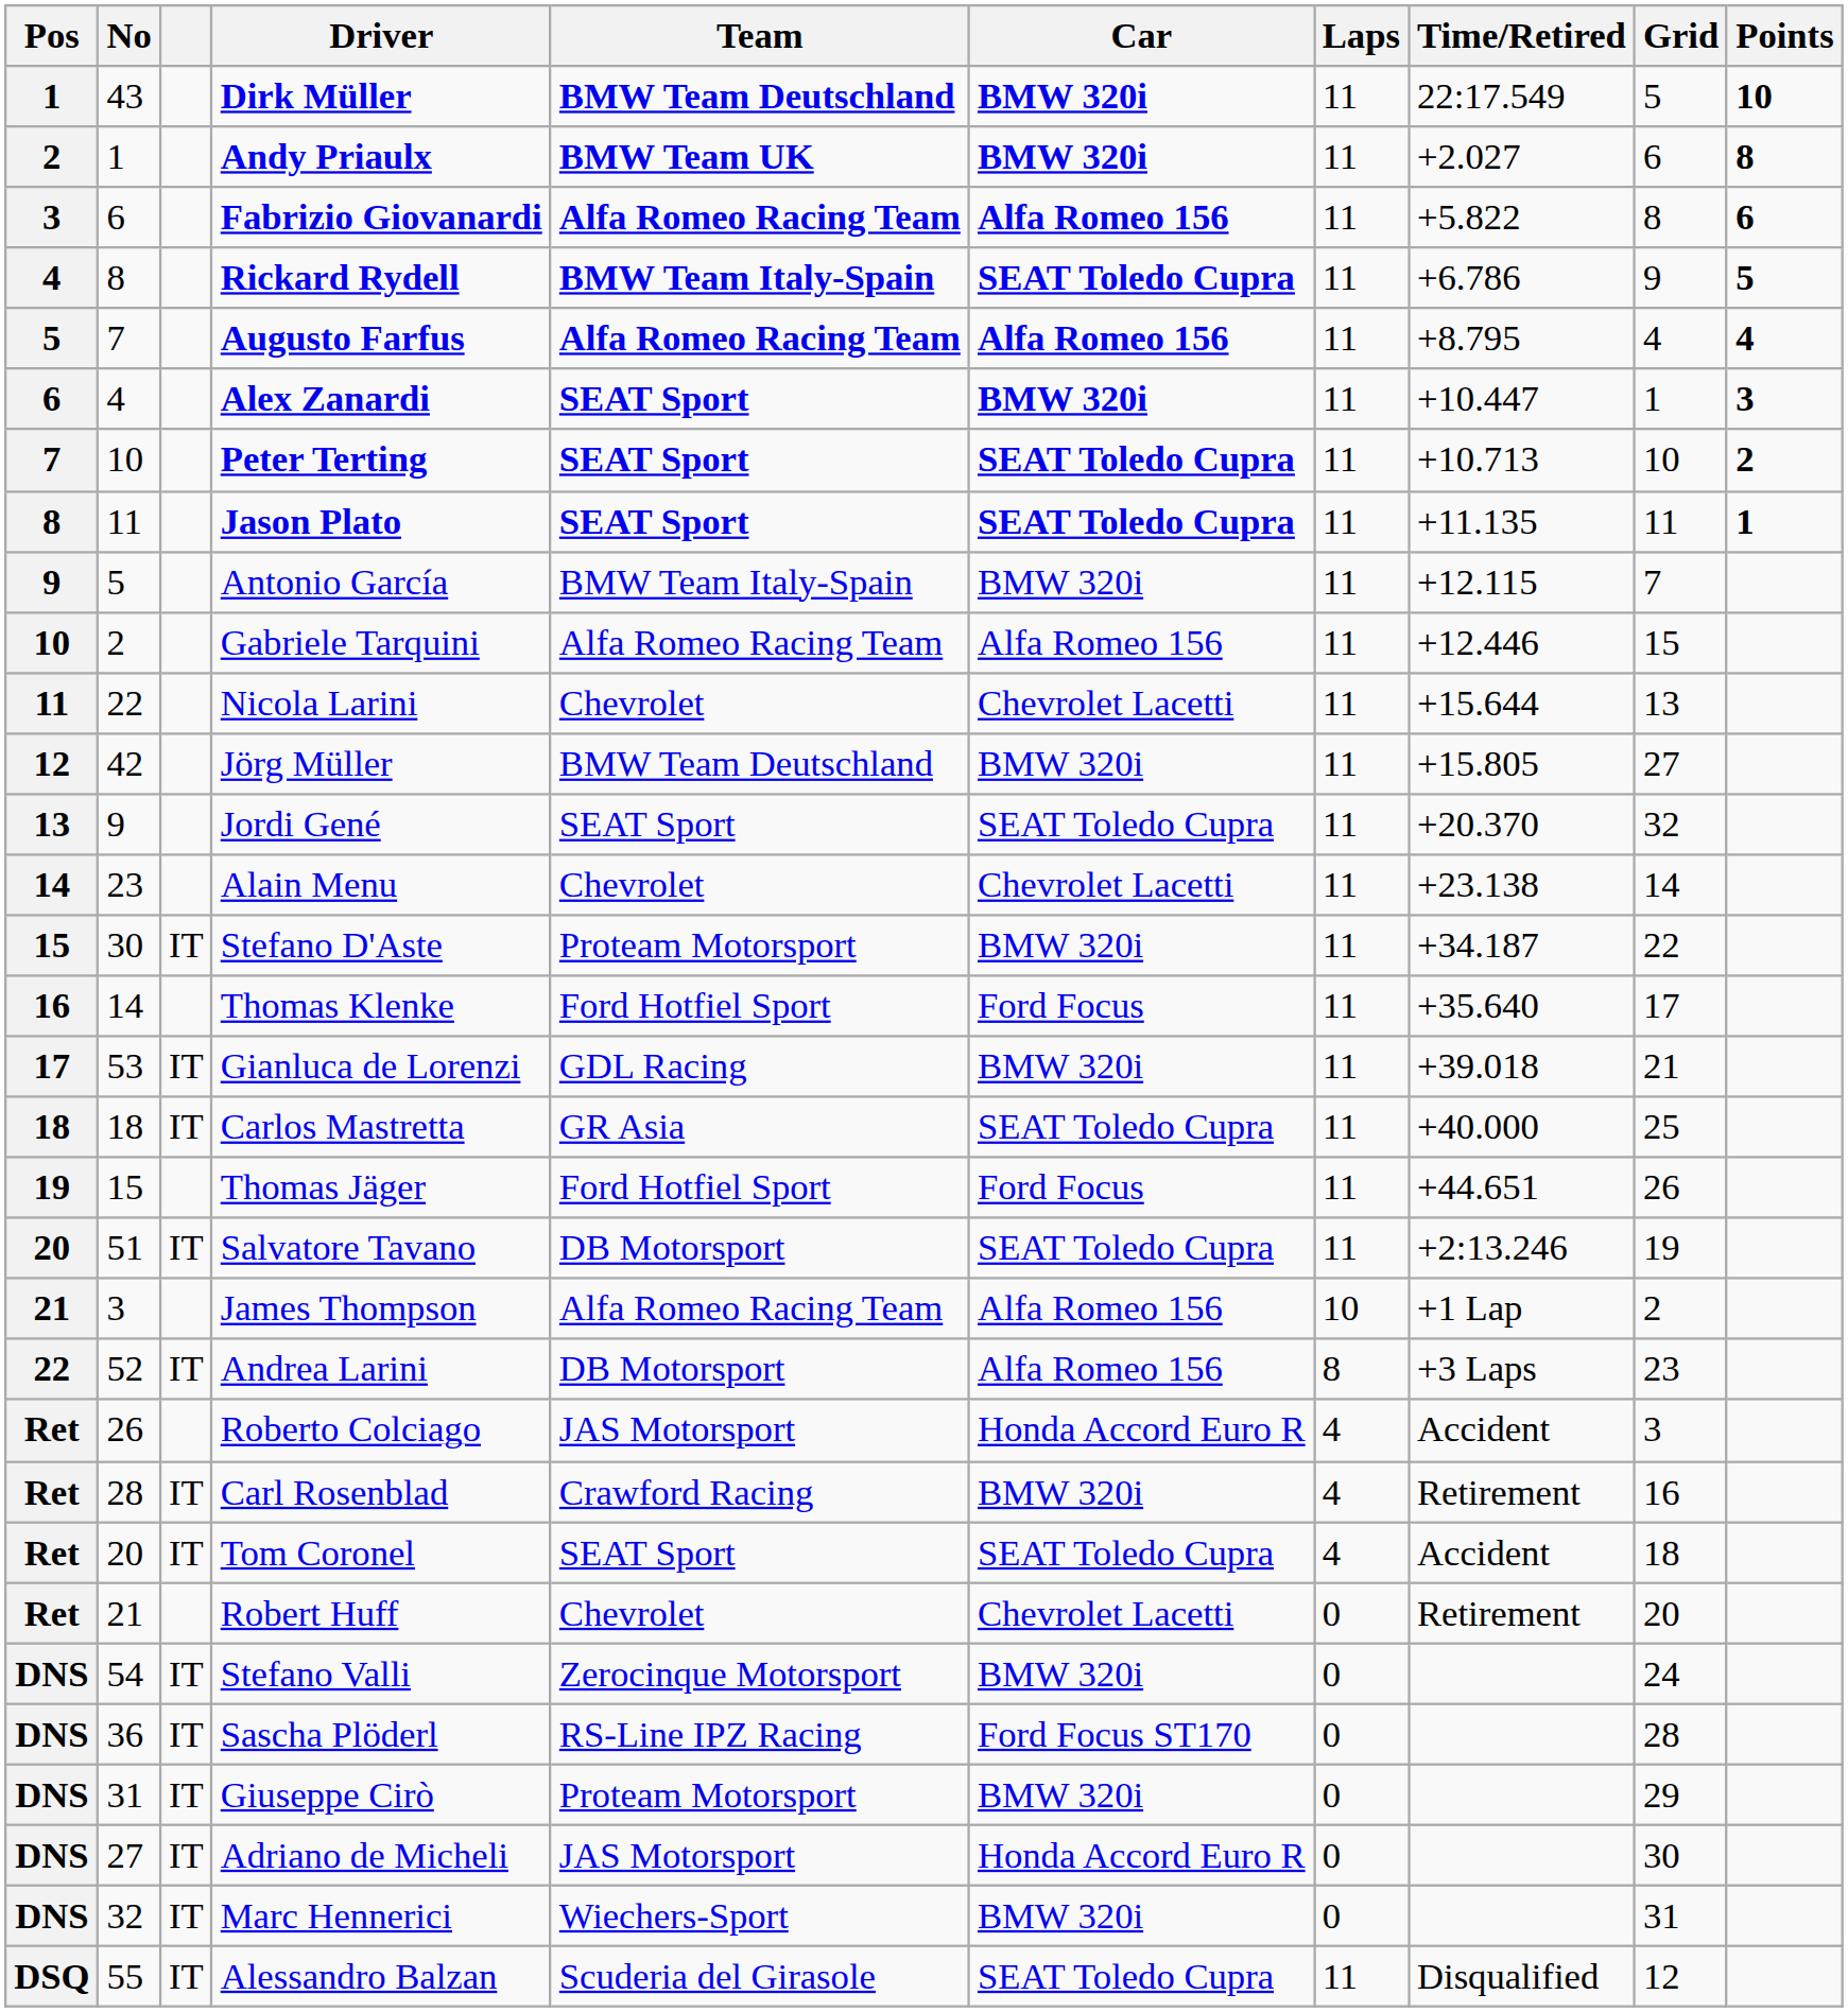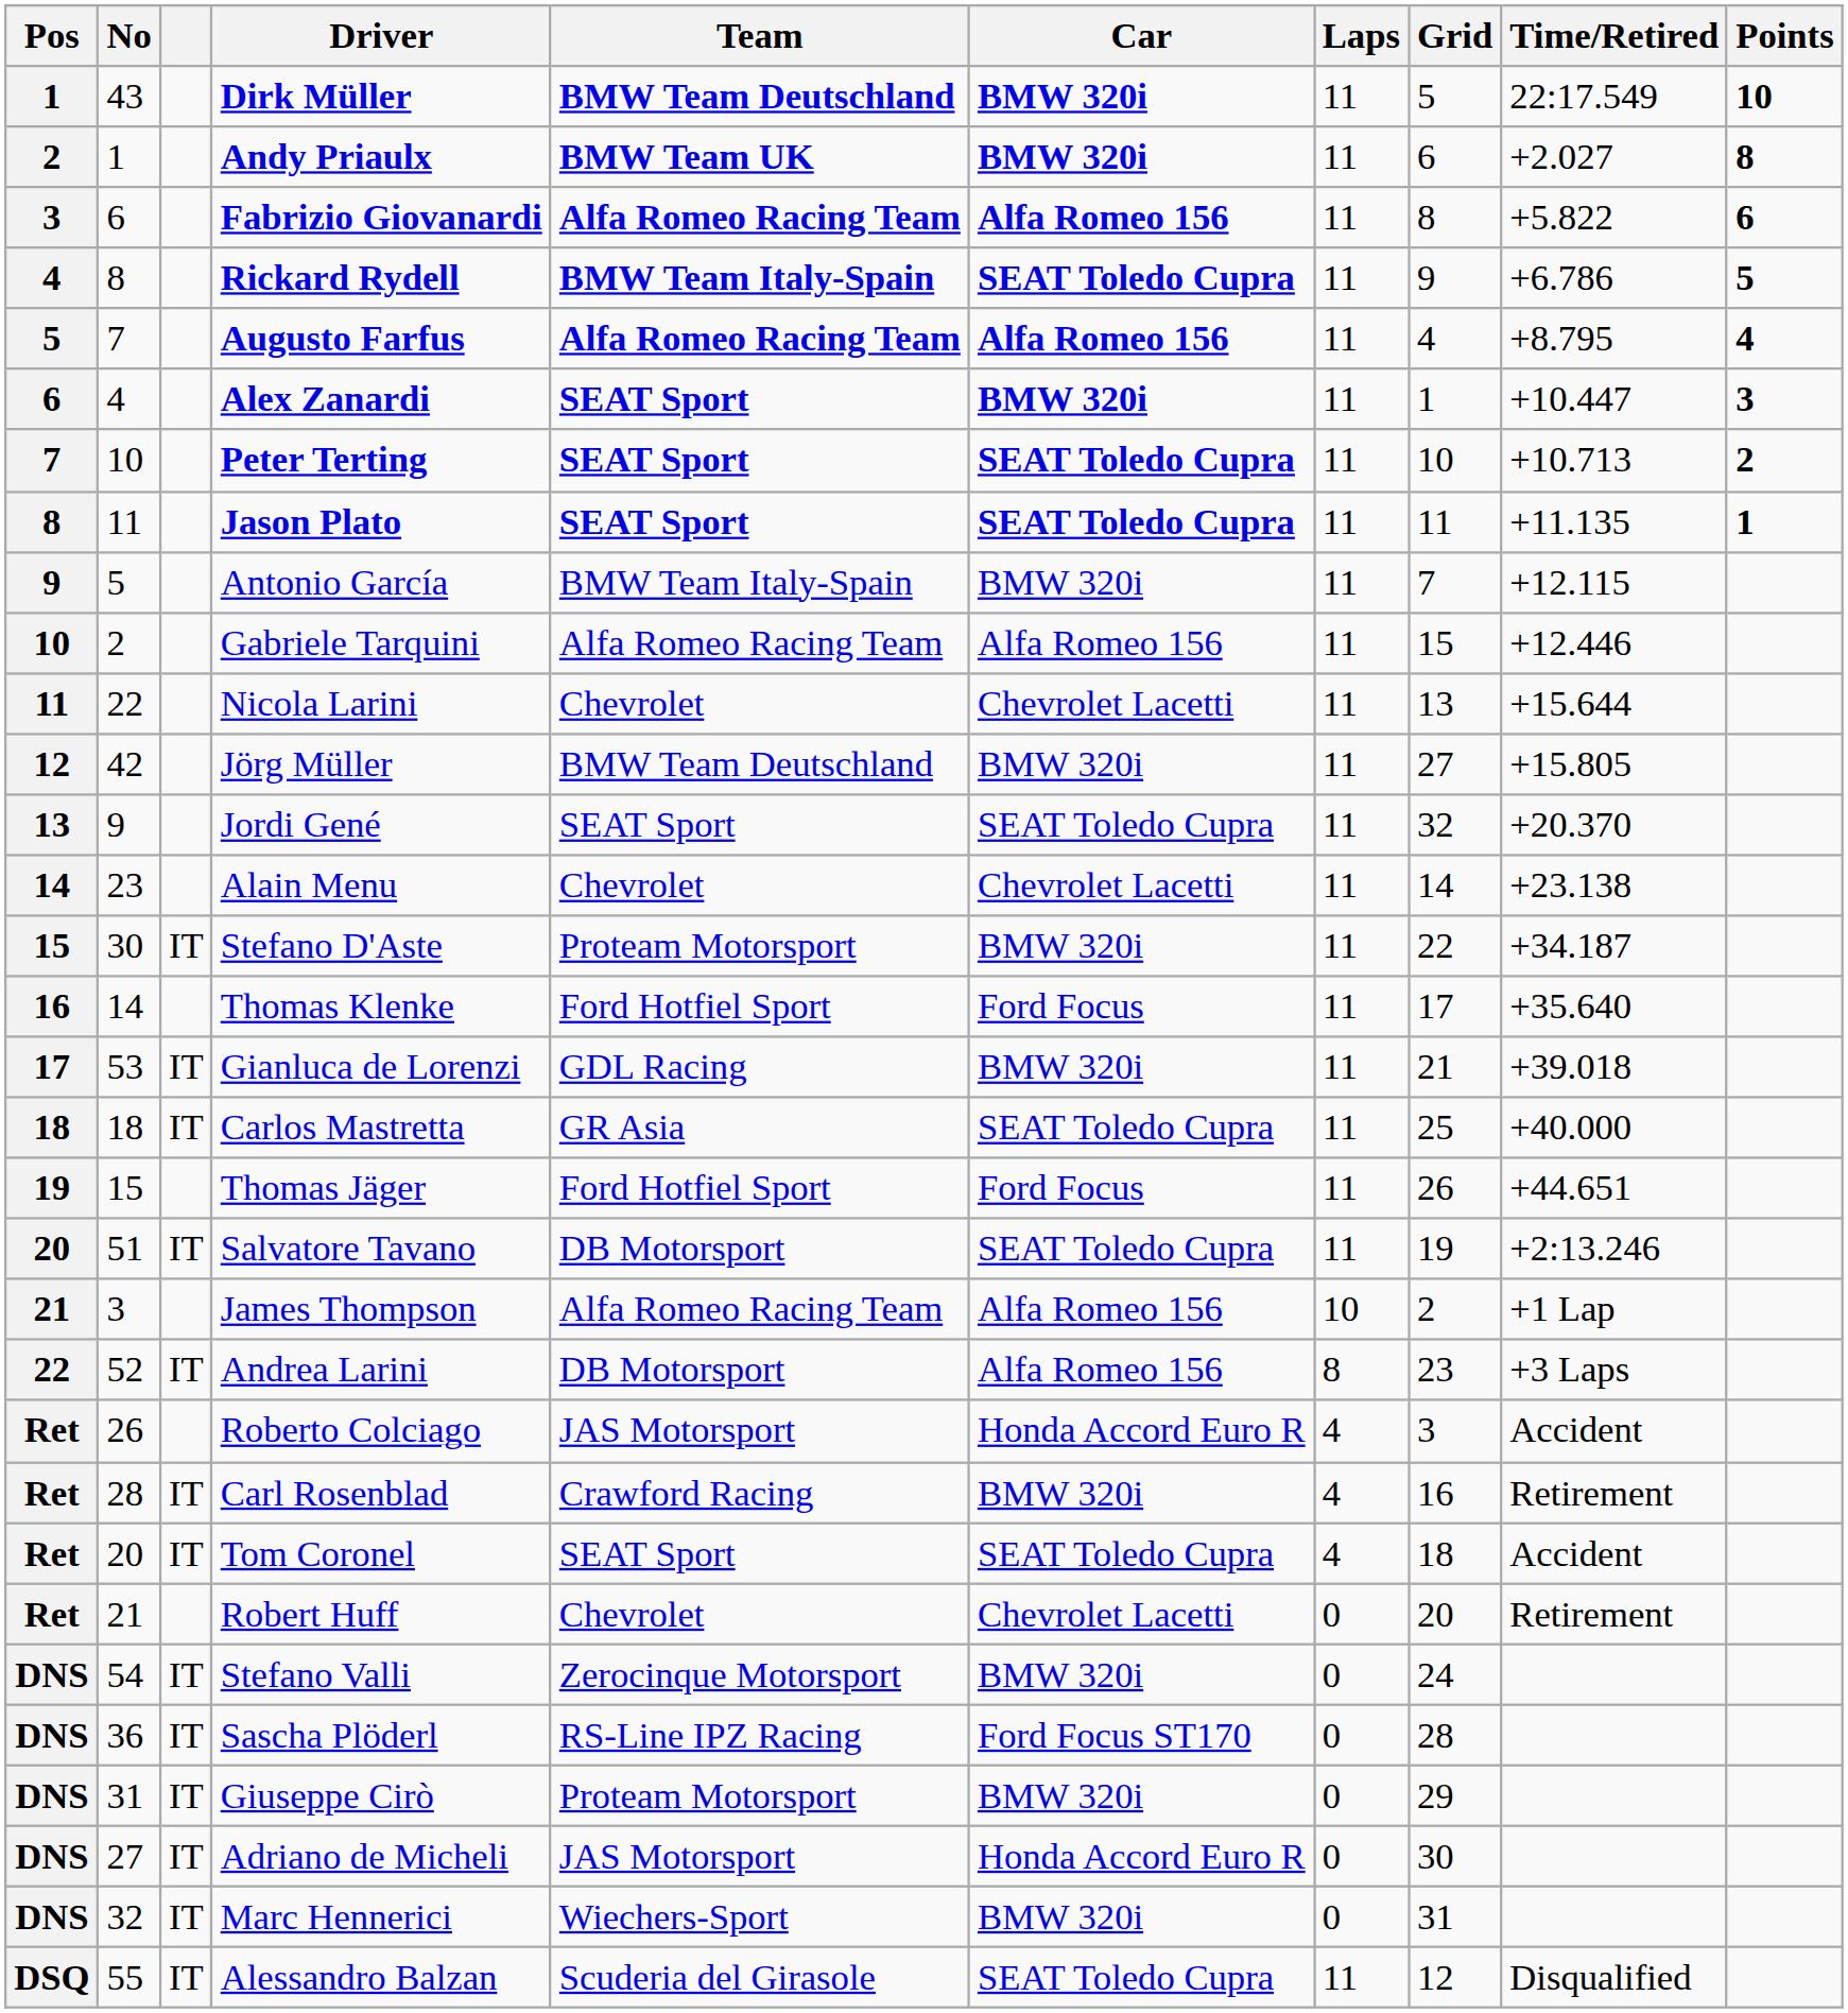 <table class="wikitable" style="font-size: 95%">
 <tr>
 <th>Pos</th>
 <th>No</th>
 <th></th>
 <th>Driver</th>
 <th>Team</th>
 <th>Car</th>
 <th>Laps</th>
+<th>Grid</th>
 <th>Time/Retired</th>
-<th>Grid</th>
 <th>Points</th>
 </tr>
 <tr>
 <th>1</th>
 <td>43</td>
 <td></td>
 <td> <strong><a href='#'>Dirk Müller</a></strong></td>
 <td><strong><a href='#'>BMW Team Deutschland</a></strong></td>
 <td><strong><a href='#'>BMW 320i</a></strong></td>
 <td>11</td>
+<td>5</td>
 <td>22:17.549</td>
-<td>5</td>
 <td><strong>10</strong></td>
 </tr>
 <tr>
 <th>2</th>
 <td>1</td>
 <td></td>
 <td> <strong><a href='#'>Andy Priaulx</a></strong></td>
 <td><strong><a href='#'>BMW Team UK</a></strong></td>
 <td><strong><a href='#'>BMW 320i</a></strong></td>
 <td>11</td>
+<td>6</td>
 <td>+2.027</td>
-<td>6</td>
 <td><strong>8</strong></td>
 </tr>
 <tr>
 <th>3</th>
 <td>6</td>
 <td></td>
 <td> <strong><a href='#'>Fabrizio Giovanardi</a></strong></td>
 <td><strong><a href='#'>Alfa Romeo Racing Team</a></strong></td>
 <td><strong><a href='#'>Alfa Romeo 156</a></strong></td>
 <td>11</td>
+<td>8</td>
 <td>+5.822</td>
-<td>8</td>
 <td><strong>6</strong></td>
 </tr>
 <tr>
 <th>4</th>
 <td>8</td>
 <td></td>
 <td> <strong><a href='#'>Rickard Rydell</a></strong></td>
 <td><strong><a href='#'>BMW Team Italy-Spain</a></strong></td>
 <td><strong><a href='#'>SEAT Toledo Cupra</a></strong></td>
 <td>11</td>
+<td>9</td>
 <td>+6.786</td>
-<td>9</td>
 <td><strong>5</strong></td>
 </tr>
 <tr>
 <th>5</th>
 <td>7</td>
 <td></td>
 <td> <strong><a href='#'>Augusto Farfus</a></strong></td>
 <td><strong><a href='#'>Alfa Romeo Racing Team</a></strong></td>
 <td><strong><a href='#'>Alfa Romeo 156</a></strong></td>
 <td>11</td>
+<td>4</td>
 <td>+8.795</td>
-<td>4</td>
 <td><strong>4</strong></td>
 </tr>
 <tr>
 <th>6</th>
 <td>4</td>
 <td></td>
 <td> <strong><a href='#'>Alex Zanardi</a></strong></td>
 <td><strong><a href='#'>SEAT Sport</a></strong></td>
 <td><strong><a href='#'>BMW 320i</a></strong></td>
 <td>11</td>
+<td>1</td>
 <td>+10.447</td>
-<td>1</td>
 <td><strong>3</strong></td>
 </tr>
 <tr>
 <th>7</th>
 <td>10</td>
 <td></td>
 <td> <strong><a href='#'>Peter Terting</a></strong></td>
 <td><strong><a href='#'>SEAT Sport</a></strong></td>
 <td><strong><a href='#'>SEAT Toledo Cupra</a></strong></td>
 <td>11</td>
+<td>10</td>
 <td>+10.713</td>
-<td>10</td>
 <td><strong>2</strong></td>
 </tr>
 <tr>
 <th>8</th>
 <td>11</td>
 <td></td>
 <td> <strong><a href='#'>Jason Plato</a></strong></td>
 <td><strong><a href='#'>SEAT Sport</a></strong></td>
 <td><strong><a href='#'>SEAT Toledo Cupra</a></strong></td>
 <td>11</td>
+<td>11</td>
 <td>+11.135</td>
-<td>11</td>
 <td><strong>1</strong></td>
 </tr>
 <tr>
 <th>9</th>
 <td>5</td>
 <td></td>
 <td> <a href='#'>Antonio García</a></td>
 <td><a href='#'>BMW Team Italy-Spain</a></td>
 <td><a href='#'>BMW 320i</a></td>
 <td>11</td>
+<td>7</td>
 <td>+12.115</td>
-<td>7</td>
 <td></td>
 </tr>
 <tr>
 <th>10</th>
 <td>2</td>
 <td></td>
 <td> <a href='#'>Gabriele Tarquini</a></td>
 <td><a href='#'>Alfa Romeo Racing Team</a></td>
 <td><a href='#'>Alfa Romeo 156</a></td>
 <td>11</td>
+<td>15</td>
 <td>+12.446</td>
-<td>15</td>
 <td></td>
 </tr>
 <tr>
 <th>11</th>
 <td>22</td>
 <td></td>
 <td> <a href='#'>Nicola Larini</a></td>
 <td><a href='#'>Chevrolet</a></td>
 <td><a href='#'>Chevrolet Lacetti</a></td>
 <td>11</td>
+<td>13</td>
 <td>+15.644</td>
-<td>13</td>
 <td></td>
 </tr>
 <tr>
 <th>12</th>
 <td>42</td>
 <td></td>
 <td> <a href='#'>Jörg Müller</a></td>
 <td><a href='#'>BMW Team Deutschland</a></td>
 <td><a href='#'>BMW 320i</a></td>
 <td>11</td>
+<td>27</td>
 <td>+15.805</td>
-<td>27</td>
 <td></td>
 </tr>
 <tr>
 <th>13</th>
 <td>9</td>
 <td></td>
 <td> <a href='#'>Jordi Gené</a></td>
 <td><a href='#'>SEAT Sport</a></td>
 <td><a href='#'>SEAT Toledo Cupra</a></td>
 <td>11</td>
+<td>32</td>
 <td>+20.370</td>
-<td>32</td>
 <td></td>
 </tr>
 <tr>
 <th>14</th>
 <td>23</td>
 <td></td>
 <td> <a href='#'>Alain Menu</a></td>
 <td><a href='#'>Chevrolet</a></td>
 <td><a href='#'>Chevrolet Lacetti</a></td>
 <td>11</td>
+<td>14</td>
 <td>+23.138</td>
-<td>14</td>
 <td></td>
 </tr>
 <tr>
 <th>15</th>
 <td>30</td>
 <td>IT</td>
 <td> <a href='#'>Stefano D'Aste</a></td>
 <td><a href='#'>Proteam Motorsport</a></td>
 <td><a href='#'>BMW 320i</a></td>
 <td>11</td>
+<td>22</td>
 <td>+34.187</td>
-<td>22</td>
 <td></td>
 </tr>
 <tr>
 <th>16</th>
 <td>14</td>
 <td></td>
 <td> <a href='#'>Thomas Klenke</a></td>
 <td><a href='#'>Ford Hotfiel Sport</a></td>
 <td><a href='#'>Ford Focus</a></td>
 <td>11</td>
+<td>17</td>
 <td>+35.640</td>
-<td>17</td>
 <td></td>
 </tr>
 <tr>
 <th>17</th>
 <td>53</td>
 <td>IT</td>
 <td> <a href='#'>Gianluca de Lorenzi</a></td>
 <td><a href='#'>GDL Racing</a></td>
 <td><a href='#'>BMW 320i</a></td>
 <td>11</td>
+<td>21</td>
 <td>+39.018</td>
-<td>21</td>
 <td></td>
 </tr>
 <tr>
 <th>18</th>
 <td>18</td>
 <td>IT</td>
 <td> <a href='#'>Carlos Mastretta</a></td>
 <td><a href='#'>GR Asia</a></td>
 <td><a href='#'>SEAT Toledo Cupra</a></td>
 <td>11</td>
+<td>25</td>
 <td>+40.000</td>
-<td>25</td>
 <td></td>
 </tr>
 <tr>
 <th>19</th>
 <td>15</td>
 <td></td>
 <td> <a href='#'>Thomas Jäger</a></td>
 <td><a href='#'>Ford Hotfiel Sport</a></td>
 <td><a href='#'>Ford Focus</a></td>
 <td>11</td>
+<td>26</td>
 <td>+44.651</td>
-<td>26</td>
 <td></td>
 </tr>
 <tr>
 <th>20</th>
 <td>51</td>
 <td>IT</td>
 <td> <a href='#'>Salvatore Tavano</a></td>
 <td><a href='#'>DB Motorsport</a></td>
 <td><a href='#'>SEAT Toledo Cupra</a></td>
 <td>11</td>
+<td>19</td>
 <td>+2:13.246</td>
-<td>19</td>
 <td></td>
 </tr>
 <tr>
 <th>21</th>
 <td>3</td>
 <td></td>
 <td> <a href='#'>James Thompson</a></td>
 <td><a href='#'>Alfa Romeo Racing Team</a></td>
 <td><a href='#'>Alfa Romeo 156</a></td>
 <td>10</td>
+<td>2</td>
 <td>+1 Lap</td>
-<td>2</td>
 <td></td>
 </tr>
 <tr>
 <th>22</th>
 <td>52</td>
 <td>IT</td>
 <td> <a href='#'>Andrea Larini</a></td>
 <td><a href='#'>DB Motorsport</a></td>
 <td><a href='#'>Alfa Romeo 156</a></td>
 <td>8</td>
+<td>23</td>
 <td>+3 Laps</td>
-<td>23</td>
 <td></td>
 </tr>
 <tr>
 <th>Ret</th>
 <td>26</td>
 <td></td>
 <td> <a href='#'>Roberto Colciago</a></td>
 <td><a href='#'>JAS Motorsport</a></td>
 <td><a href='#'>Honda Accord Euro R</a></td>
 <td>4</td>
+<td>3</td>
 <td>Accident</td>
-<td>3</td>
 <td></td>
 </tr>
 <tr>
 <th>Ret</th>
 <td>28</td>
 <td>IT</td>
 <td> <a href='#'>Carl Rosenblad</a></td>
 <td><a href='#'>Crawford Racing</a></td>
 <td><a href='#'>BMW 320i</a></td>
 <td>4</td>
+<td>16</td>
 <td>Retirement</td>
-<td>16</td>
 <td></td>
 </tr>
 <tr>
 <th>Ret</th>
 <td>20</td>
 <td>IT</td>
 <td> <a href='#'>Tom Coronel</a></td>
 <td><a href='#'>SEAT Sport</a></td>
 <td><a href='#'>SEAT Toledo Cupra</a></td>
 <td>4</td>
+<td>18</td>
 <td>Accident</td>
-<td>18</td>
 <td></td>
 </tr>
 <tr>
 <th>Ret</th>
 <td>21</td>
 <td></td>
 <td> <a href='#'>Robert Huff</a></td>
 <td><a href='#'>Chevrolet</a></td>
 <td><a href='#'>Chevrolet Lacetti</a></td>
 <td>0</td>
+<td>20</td>
 <td>Retirement</td>
-<td>20</td>
 <td></td>
 </tr>
 <tr>
 <th>DNS</th>
 <td>54</td>
 <td>IT</td>
 <td> <a href='#'>Stefano Valli</a></td>
 <td><a href='#'>Zerocinque Motorsport</a></td>
 <td><a href='#'>BMW 320i</a></td>
 <td>0</td>
+<td>24</td>
 <td></td>
-<td>24</td>
 <td></td>
 </tr>
 <tr>
 <th>DNS</th>
 <td>36</td>
 <td>IT</td>
 <td> <a href='#'>Sascha Plöderl</a></td>
 <td><a href='#'>RS-Line IPZ Racing</a></td>
 <td><a href='#'>Ford Focus ST170</a></td>
 <td>0</td>
+<td>28</td>
 <td></td>
-<td>28</td>
 <td></td>
 </tr>
 <tr>
 <th>DNS</th>
 <td>31</td>
 <td>IT</td>
 <td>  <a href='#'>Giuseppe Cirò</a></td>
 <td><a href='#'>Proteam Motorsport</a></td>
 <td><a href='#'>BMW 320i</a></td>
 <td>0</td>
+<td>29</td>
 <td></td>
-<td>29</td>
 <td></td>
 </tr>
 <tr>
 <th>DNS</th>
 <td>27</td>
 <td>IT</td>
 <td> <a href='#'>Adriano de Micheli</a></td>
 <td><a href='#'>JAS Motorsport</a></td>
 <td><a href='#'>Honda Accord Euro R</a></td>
 <td>0</td>
+<td>30</td>
 <td></td>
-<td>30</td>
 <td></td>
 </tr>
 <tr>
 <th>DNS</th>
 <td>32</td>
 <td>IT</td>
 <td> <a href='#'>Marc Hennerici</a></td>
 <td><a href='#'>Wiechers-Sport</a></td>
 <td><a href='#'>BMW 320i</a></td>
 <td>0</td>
+<td>31</td>
 <td></td>
-<td>31</td>
 <td></td>
 </tr>
 <tr>
 <th>DSQ</th>
 <td>55</td>
 <td>IT</td>
 <td> <a href='#'>Alessandro Balzan</a></td>
 <td><a href='#'>Scuderia del Girasole</a></td>
 <td><a href='#'>SEAT Toledo Cupra</a></td>
 <td>11</td>
+<td>12</td>
 <td>Disqualified</td>
-<td>12</td>
 <td></td>
 </tr>
 </table>
